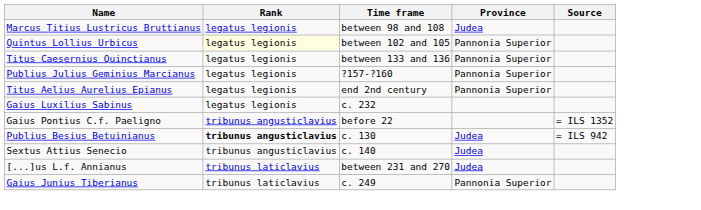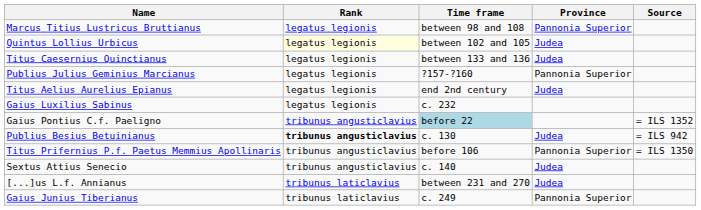 <table class="wikitable sortable">
 <tr style="vertical-align: top;">
 <th>Name</th>
 <th>Rank</th>
 <th>Time frame</th>
 <th>Province</th>
 <th>Source</th>
 </tr>
 <tr>
 <td><a href='#'>Marcus Titius Lustricus Bruttianus</a></td>
 <td><a href='#'>legatus legionis</a></td>
 <td>between 98 and 108</td>
-<td><a href='#'>Judea</a></td>
+<td><a href='#'>Pannonia Superior</a></td>
 <td></td>
 </tr>
 <tr>
 <td><a href='#'>Quintus Lollius Urbicus</a></td>
 <td style="background: lightyellow;">legatus legionis</td>
 <td>between 102 and 105</td>
-<td>Pannonia Superior</td>
+<td><a href='#'>Judea</a></td>
 <td></td>
 </tr>
 <tr>
 <td><a href='#'>Titus Caesernius Quinctianus</a></td>
 <td>legatus legionis</td>
 <td>between 133 and 136</td>
-<td>Pannonia Superior</td>
+<td><a href='#'>Judea</a></td>
 <td></td>
 </tr>
 <tr>
 <td><a href='#'>Publius Julius Geminius Marcianus</a></td>
 <td>legatus legionis</td>
 <td>?157-?160</td>
 <td>Pannonia Superior</td>
 <td></td>
 </tr>
 <tr>
 <td><a href='#'>Titus Aelius Aurelius Epianus</a></td>
 <td>legatus legionis</td>
 <td>end 2nd century</td>
-<td>Pannonia Superior</td>
+<td><a href='#'>Judea</a></td>
 <td></td>
 </tr>
 <tr>
 <td><a href='#'>Gaius Luxilius Sabinus</a></td>
 <td>legatus legionis</td>
 <td>c. 232</td>
 <td></td>
 <td></td>
 </tr>
 <tr>
 <td>Gaius Pontius C.f. Paeligno</td>
 <td><a href='#'>tribunus angusticlavius</a></td>
-<td>before 22</td>
+<td style="background: lightblue;">before 22</td>
 <td></td>
 <td> = ILS 1352</td>
 </tr>
 <tr>
 <td><a href='#'>Publius Besius Betuinianus</a></td>
 <td><strong>tribunus angusticlavius</strong></td>
 <td>c. 130</td>
 <td><a href='#'>Judea</a></td>
 <td> = ILS 942</td>
+</tr>
+<tr>
+<td><a href='#'>Titus Prifernius P.f. Paetus Memmius Apollinaris</a></td>
+<td>tribunus angusticlavius</td>
+<td>before 106</td>
+<td>Pannonia Superior</td>
+<td> = ILS 1350</td>
 </tr>
 <tr>
 <td>Sextus Attius Senecio</td>
 <td>tribunus angusticlavius</td>
 <td>c. 140</td>
 <td><a href='#'>Judea</a></td>
 <td></td>
 </tr>
 <tr>
 <td>[...]us L.f. Annianus</td>
 <td><a href='#'>tribunus laticlavius</a></td>
 <td>between 231 and 270</td>
 <td><a href='#'>Judea</a></td>
 <td></td>
 </tr>
 <tr>
 <td><a href='#'>Gaius Junius Tiberianus</a></td>
 <td>tribunus laticlavius</td>
 <td>c. 249</td>
 <td>Pannonia Superior</td>
 <td></td>
 </tr>
 </table>
